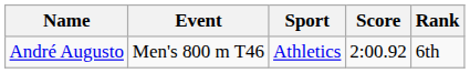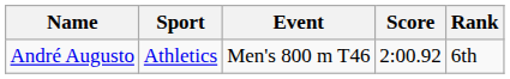 <table class="wikitable sortable" style="font-size:90%">
 <tr>
 <th>Name</th>
+<th>Sport</th>
 <th>Event</th>
-<th>Sport</th>
 <th>Score</th>
 <th>Rank</th>
 </tr>
 <tr>
 <td><a href='#'>André Augusto</a></td>
+<td><a href='#'>Athletics</a></td>
 <td>Men's 800 m T46</td>
-<td><a href='#'>Athletics</a></td>
 <td>2:00.92</td>
 <td>6th</td>
 </tr>
 </table>
